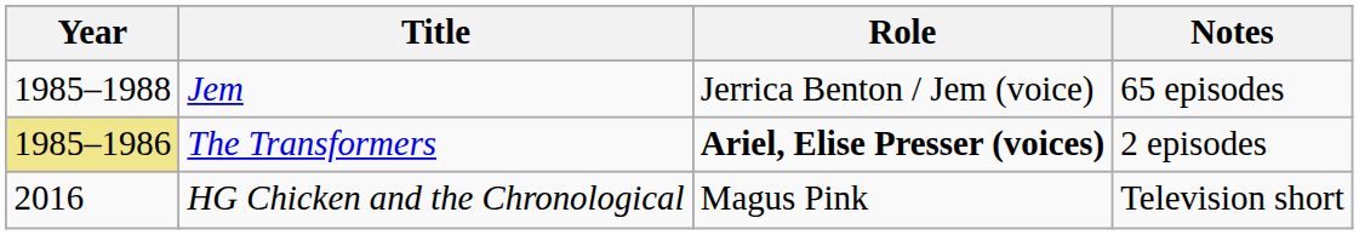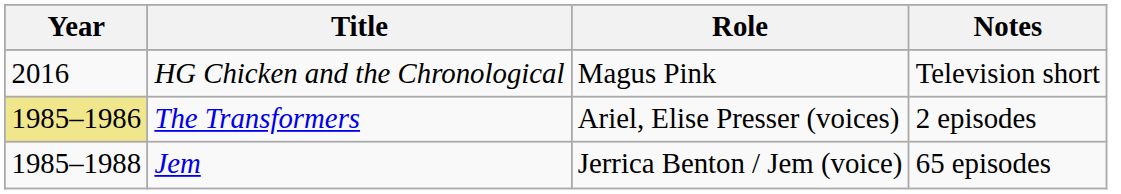 <table class="wikitable sortable">
 <tr>
 <th>Year</th>
 <th>Title</th>
 <th>Role</th>
 <th>Notes</th>
 </tr>
 <tr>
+<td>2016</td>
+<td><em>HG Chicken and the Chronological</em></td>
+<td>Magus Pink</td>
+<td>Television short</td>
+</tr>
+<tr>
+<td style="background: khaki;">1985–1986</td>
+<td><em><a href='#'>The Transformers</a></em></td>
+<td>Ariel, Elise Presser (voices)</td>
+<td>2 episodes</td>
+</tr>
+<tr>
 <td>1985–1988</td>
 <td><em><a href='#'>Jem</a></em></td>
 <td>Jerrica Benton / Jem (voice)</td>
 <td>65 episodes</td>
 </tr>
-<tr>
-<td style="background: khaki;">1985–1986</td>
-<td><em><a href='#'>The Transformers</a></em></td>
-<td><strong>Ariel, Elise Presser (voices)</strong></td>
-<td>2 episodes</td>
-</tr>
-<tr>
-<td>2016</td>
-<td><em>HG Chicken and the Chronological</em></td>
-<td>Magus Pink</td>
-<td>Television short</td>
-</tr>
 </table>
